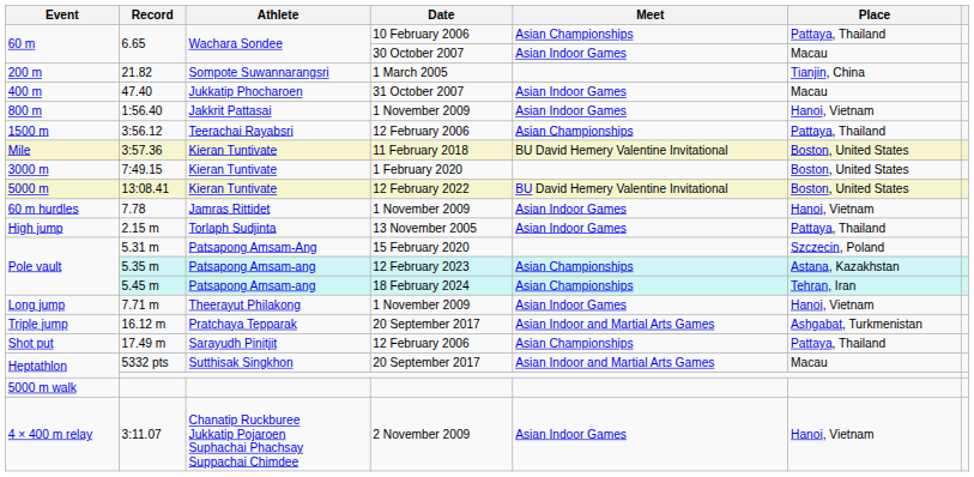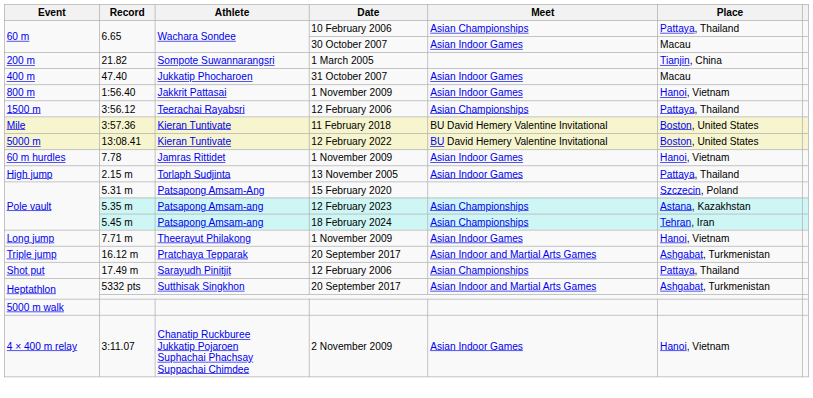 <table class="wikitable" style="font-size:95%; width: 95%;">
 <tr>
 <th>Event</th>
 <th>Record</th>
 <th>Athlete</th>
 <th>Date</th>
 <th>Meet</th>
 <th>Place</th>
 <th></th>
 </tr>
 <tr>
 <td rowspan=2><a href='#'>60 m</a></td>
 <td rowspan=2>6.65</td>
 <td rowspan=2><a href='#'>Wachara Sondee</a></td>
 <td>10 February 2006</td>
 <td><a href='#'>Asian Championships</a></td>
 <td><a href='#'>Pattaya</a>, Thailand</td>
 <td></td>
 </tr>
 <tr>
 <td>30 October 2007</td>
 <td><a href='#'>Asian Indoor Games</a></td>
 <td>Macau</td>
 <td></td>
 </tr>
 <tr>
 <td><a href='#'>200 m</a></td>
 <td>21.82</td>
 <td><a href='#'>Sompote Suwannarangsri</a></td>
 <td>1 March 2005</td>
 <td></td>
 <td><a href='#'>Tianjin</a>, China</td>
 <td></td>
 </tr>
 <tr>
 <td><a href='#'>400 m</a></td>
 <td>47.40</td>
 <td><a href='#'>Jukkatip Phocharoen</a></td>
 <td>31 October 2007</td>
 <td><a href='#'>Asian Indoor Games</a></td>
 <td>Macau</td>
 <td></td>
 </tr>
 <tr>
 <td><a href='#'>800 m</a></td>
 <td>1:56.40</td>
 <td><a href='#'>Jakkrit Pattasai</a></td>
 <td>1 November 2009</td>
 <td><a href='#'>Asian Indoor Games</a></td>
 <td><a href='#'>Hanoi</a>, Vietnam</td>
 <td></td>
 </tr>
 <tr>
 <td><a href='#'>1500 m</a></td>
 <td>3:56.12</td>
 <td><a href='#'>Teerachai Rayabsri</a></td>
 <td>12 February 2006</td>
 <td><a href='#'>Asian Championships</a></td>
 <td><a href='#'>Pattaya</a>, Thailand</td>
 <td></td>
 </tr>
 <tr style="background:#f6F5CE;">
 <td><a href='#'>Mile</a></td>
 <td>3:57.36</td>
 <td><a href='#'>Kieran Tuntivate</a></td>
 <td>11 February 2018</td>
 <td>BU David Hemery Valentine Invitational</td>
-<td><a href='#'>Boston</a>, United States</td>
-<td></td>
-</tr>
-<tr>
-<td><a href='#'>3000 m</a></td>
-<td>7:49.15</td>
-<td><a href='#'>Kieran Tuntivate</a></td>
-<td>1 February 2020</td>
-<td></td>
 <td><a href='#'>Boston</a>, United States</td>
 <td></td>
 </tr>
 <tr style="background:#f6F5CE;">
 <td><a href='#'>5000 m</a></td>
 <td>13:08.41</td>
 <td><a href='#'>Kieran Tuntivate</a></td>
 <td>12 February 2022</td>
 <td><a href='#'>BU</a> David Hemery Valentine Invitational</td>
 <td><a href='#'>Boston</a>, United States</td>
 <td></td>
 </tr>
 <tr>
 <td><a href='#'>60 m hurdles</a></td>
 <td>7.78</td>
 <td><a href='#'>Jamras Rittidet</a></td>
 <td>1 November 2009</td>
 <td><a href='#'>Asian Indoor Games</a></td>
 <td><a href='#'>Hanoi</a>, Vietnam</td>
 <td></td>
 </tr>
 <tr>
 <td><a href='#'>High jump</a></td>
 <td>2.15 m</td>
 <td><a href='#'>Torlaph Sudjinta</a></td>
 <td>13 November 2005</td>
 <td><a href='#'>Asian Indoor Games</a></td>
 <td><a href='#'>Pattaya</a>, Thailand</td>
 <td></td>
 </tr>
 <tr>
 <td rowspan=3><a href='#'>Pole vault</a></td>
 <td>5.31 m</td>
 <td><a href='#'>Patsapong Amsam-Ang</a></td>
 <td>15 February 2020</td>
 <td></td>
 <td><a href='#'>Szczecin</a>, Poland</td>
 <td></td>
 </tr>
 <tr style="background:#cef6f5;">
 <td>5.35 m</td>
 <td><a href='#'>Patsapong Amsam-ang</a></td>
 <td>12 February 2023</td>
 <td><a href='#'>Asian Championships</a></td>
 <td><a href='#'>Astana</a>, Kazakhstan</td>
 <td></td>
 </tr>
 <tr style="background:#cef6f5;">
 <td>5.45 m</td>
 <td><a href='#'>Patsapong Amsam-ang</a></td>
 <td>18 February 2024</td>
 <td><a href='#'>Asian Championships</a></td>
 <td><a href='#'>Tehran</a>, Iran</td>
 <td></td>
 </tr>
 <tr>
 <td><a href='#'>Long jump</a></td>
 <td>7.71 m</td>
 <td><a href='#'>Theerayut Philakong</a></td>
 <td>1 November 2009</td>
 <td><a href='#'>Asian Indoor Games</a></td>
 <td><a href='#'>Hanoi</a>, Vietnam</td>
 <td></td>
 </tr>
 <tr>
 <td><a href='#'>Triple jump</a></td>
 <td>16.12 m</td>
 <td><a href='#'>Pratchaya Tepparak</a></td>
 <td>20 September 2017</td>
 <td><a href='#'>Asian Indoor and Martial Arts Games</a></td>
 <td><a href='#'>Ashgabat</a>, Turkmenistan</td>
 <td></td>
 </tr>
 <tr>
 <td><a href='#'>Shot put</a></td>
 <td>17.49 m</td>
 <td><a href='#'>Sarayudh Pinitjit</a></td>
 <td>12 February 2006</td>
 <td><a href='#'>Asian Championships</a></td>
 <td><a href='#'>Pattaya</a>, Thailand</td>
 <td></td>
 </tr>
 <tr>
 <td rowspan=2><a href='#'>Heptathlon</a></td>
 <td>5332 pts</td>
 <td><a href='#'>Sutthisak Singkhon</a></td>
 <td>20 September 2017</td>
 <td><a href='#'>Asian Indoor and Martial Arts Games</a></td>
-<td>Macau</td>
+<td><a href='#'>Ashgabat</a>, Turkmenistan</td>
 <td></td>
 </tr>
 <tr>
 <td colspan=5></td>
 <td></td>
 </tr>
 <tr>
 <td><a href='#'>5000 m walk</a></td>
 <td></td>
 <td></td>
 <td></td>
 <td></td>
 <td></td>
 <td></td>
 </tr>
 <tr>
 <td><a href='#'>4 × 400 m relay</a></td>
 <td>3:11.07</td>
 <td><br><a href='#'>Chanatip Ruckburee</a><br><a href='#'>Jukkatip Pojaroen</a><br><a href='#'>Suphachai Phachsay</a><br><a href='#'>Suppachai Chimdee</a></td>
 <td>2 November 2009</td>
 <td><a href='#'>Asian Indoor Games</a></td>
 <td><a href='#'>Hanoi</a>, Vietnam</td>
 <td></td>
 </tr>
 </table>
